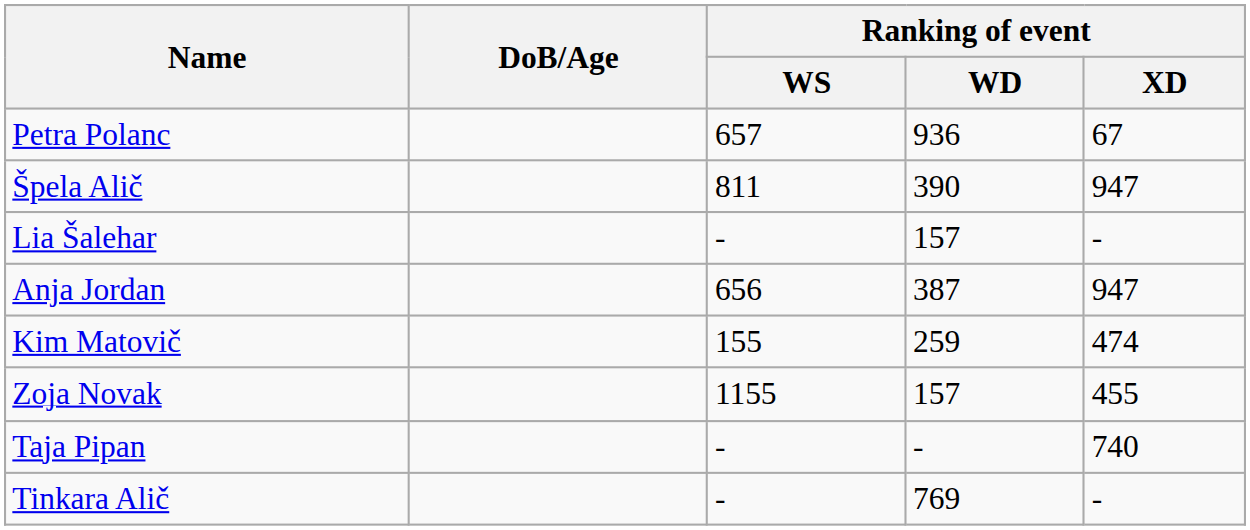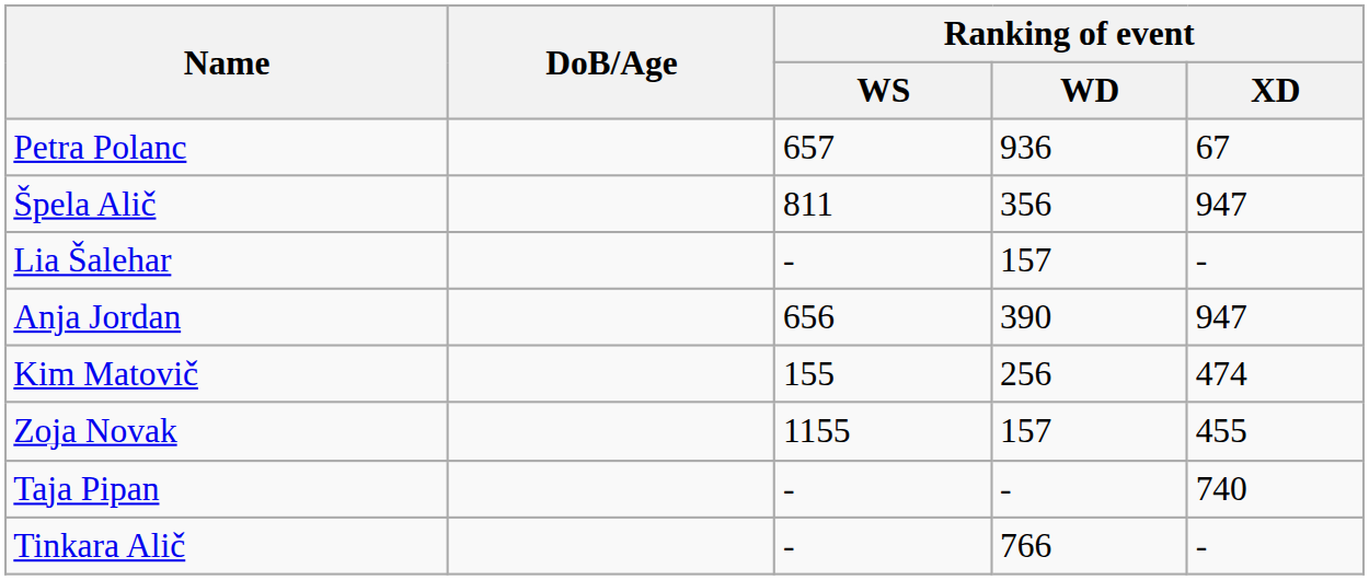 <table class="wikitable" style="width:600px; font-size:95%;">
 <tr>
 <th rowspan="2" align="left">Name</th>
 <th rowspan="2" align="left">DoB/Age</th>
 <th colspan="3" align="center">Ranking of event</th>
 </tr>
 <tr>
 <th align="center">WS</th>
 <th>WD</th>
 <th align="center">XD</th>
 </tr>
 <tr>
 <td><a href='#'>Petra Polanc</a></td>
 <td></td>
 <td>657</td>
 <td>936</td>
 <td>67</td>
 </tr>
 <tr>
 <td><a href='#'>Špela Alič</a></td>
 <td></td>
 <td>811</td>
-<td>390</td>
+<td>356</td>
 <td>947</td>
 </tr>
 <tr>
 <td><a href='#'>Lia Šalehar</a></td>
 <td></td>
 <td>-</td>
 <td>157</td>
 <td>-</td>
 </tr>
 <tr>
 <td><a href='#'>Anja Jordan</a></td>
 <td></td>
 <td>656</td>
-<td>387</td>
+<td>390</td>
 <td>947</td>
 </tr>
 <tr>
 <td><a href='#'>Kim Matovič</a></td>
 <td></td>
 <td>155</td>
-<td>259</td>
+<td>256</td>
 <td>474</td>
 </tr>
 <tr>
 <td><a href='#'>Zoja Novak</a></td>
 <td></td>
 <td>1155</td>
 <td>157</td>
 <td>455</td>
 </tr>
 <tr>
 <td><a href='#'>Taja Pipan</a></td>
 <td></td>
 <td>-</td>
 <td>-</td>
 <td>740</td>
 </tr>
 <tr>
 <td><a href='#'>Tinkara Alič</a></td>
 <td></td>
 <td>-</td>
-<td>769</td>
+<td>766</td>
 <td>-</td>
 </tr>
 </table>
